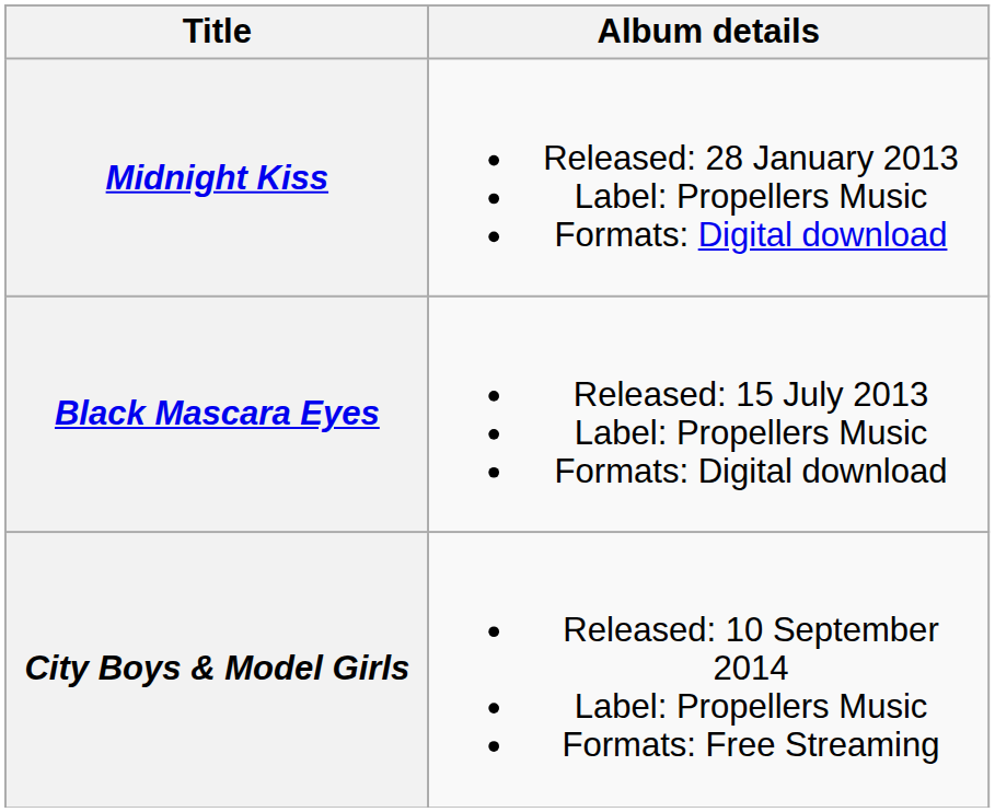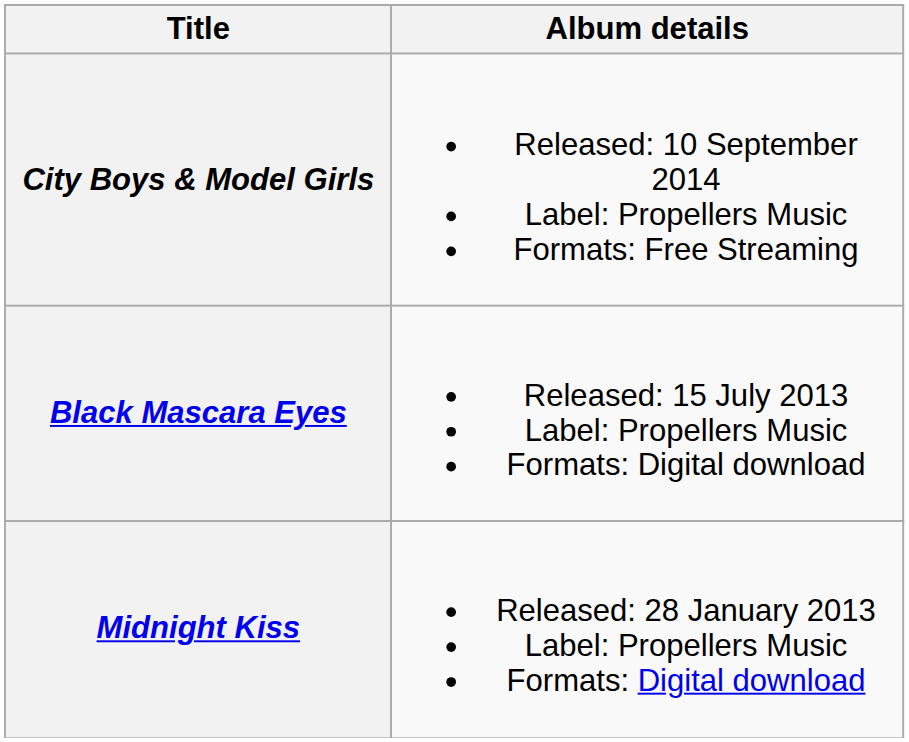 <table class="wikitable plainrowheaders" style="text-align:center;" border="1">
 <tr>
 <th scope="col" style="width:12em;">Title</th>
 <th scope="col" style="width:16em;">Album details</th>
 </tr>
 <tr>
-<th scope="row"><em><a href='#'>Midnight Kiss</a></em></th>
-<td><br><ul><li>Released: 28 January 2013</li><li>Label: Propellers Music</li><li>Formats: <a href='#'>Digital download</a></li></ul></td>
+<th scope="row"><em>City Boys & Model Girls</em></th>
+<td><br><ul><li>Released: 10 September 2014</li><li>Label: Propellers Music</li><li>Formats: Free Streaming</li></ul></td>
 </tr>
 <tr>
 <th scope="row"><em><a href='#'>Black Mascara Eyes</a></em></th>
 <td><br><ul><li>Released: 15 July 2013</li><li>Label: Propellers Music</li><li>Formats: Digital download</li></ul></td>
 </tr>
 <tr>
-<th scope="row"><em>City Boys & Model Girls</em></th>
-<td><br><ul><li>Released: 10 September 2014</li><li>Label: Propellers Music</li><li>Formats: Free Streaming</li></ul></td>
+<th scope="row"><em><a href='#'>Midnight Kiss</a></em></th>
+<td><br><ul><li>Released: 28 January 2013</li><li>Label: Propellers Music</li><li>Formats: <a href='#'>Digital download</a></li></ul></td>
 </tr>
 </table>
